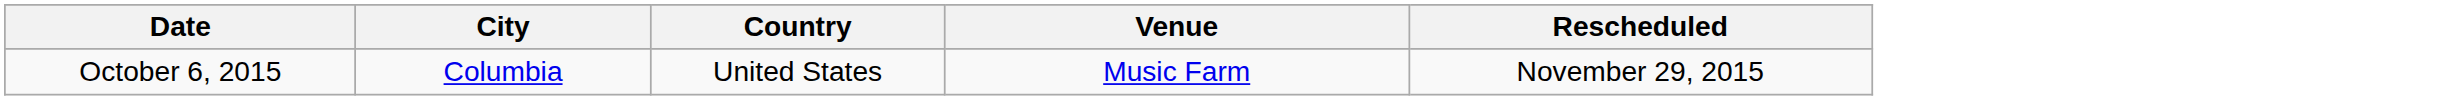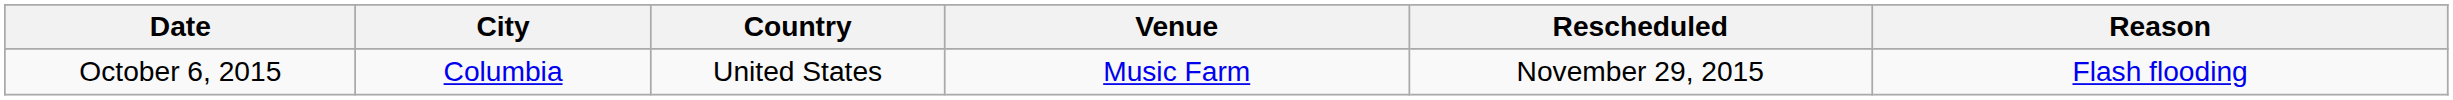 <table class="wikitable" style="text-align:center;">
 <tr>
 <th scope="col" style="width:12em;">Date</th>
 <th scope="col" style="width:10em;">City</th>
 <th scope="col" style="width:10em;">Country</th>
 <th scope="col" style="width:16em;">Venue</th>
 <th scope="col" style="width:16em;">Rescheduled</th>
+<th scope="col" style="width:20em;">Reason</th>
 </tr>
 <tr>
 <td>October 6, 2015</td>
 <td><a href='#'>Columbia</a></td>
 <td>United States</td>
 <td><a href='#'>Music Farm</a></td>
 <td>November 29, 2015</td>
+<td><a href='#'>Flash flooding</a></td>
 </tr>
 </table>
